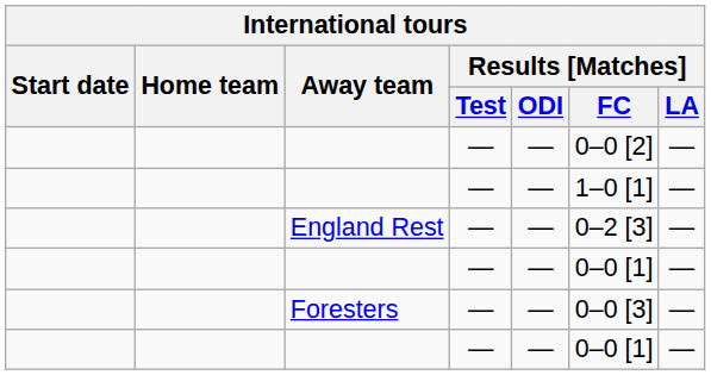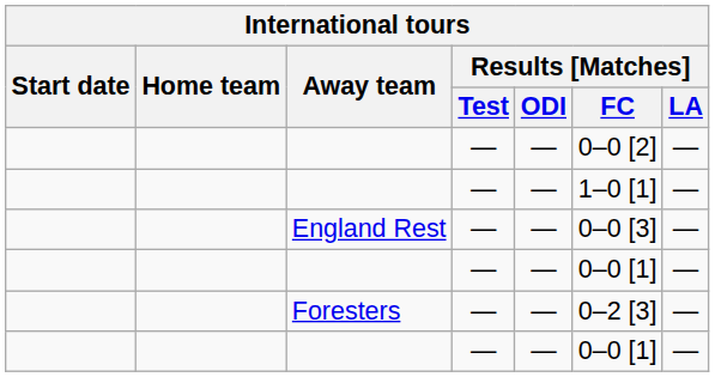 <table class="wikitable">
 <tr>
 <th colspan="7">International tours</th>
 </tr>
 <tr>
 <th rowspan="2">Start date</th>
 <th rowspan="2">Home team</th>
 <th rowspan="2">Away team</th>
 <th colspan="4">Results [Matches]</th>
 </tr>
 <tr>
 <th><a href='#'>Test</a></th>
 <th><a href='#'>ODI</a></th>
 <th><a href='#'>FC</a></th>
 <th><a href='#'>LA</a></th>
 </tr>
 <tr>
 <td><a href='#'></a></td>
 <td></td>
 <td></td>
 <td ; style="text-align:center">—</td>
 <td ; style="text-align:center">—</td>
 <td>0–0 [2]</td>
 <td ; style="text-align:center">—</td>
 </tr>
 <tr>
 <td><a href='#'></a></td>
 <td></td>
 <td></td>
 <td ; style="text-align:center">—</td>
 <td ; style="text-align:center">—</td>
 <td>1–0 [1]</td>
 <td ; style="text-align:center">—</td>
 </tr>
 <tr>
 <td><a href='#'></a></td>
 <td></td>
 <td><a href='#'>England Rest</a></td>
 <td ; style="text-align:center">—</td>
 <td ; style="text-align:center">—</td>
-<td>0–2 [3]</td>
+<td>0–0 [3]</td>
 <td ; style="text-align:center">—</td>
 </tr>
 <tr>
 <td><a href='#'></a></td>
 <td></td>
 <td></td>
 <td ; style="text-align:center">—</td>
 <td ; style="text-align:center">—</td>
 <td>0–0 [1]</td>
 <td ; style="text-align:center">—</td>
 </tr>
 <tr>
 <td><a href='#'></a></td>
 <td></td>
 <td><a href='#'>Foresters</a></td>
 <td ; style="text-align:center">—</td>
 <td ; style="text-align:center">—</td>
-<td>0–0 [3]</td>
+<td>0–2 [3]</td>
 <td ; style="text-align:center">—</td>
 </tr>
 <tr>
 <td><a href='#'></a></td>
 <td></td>
 <td></td>
 <td ; style="text-align:center">—</td>
 <td ; style="text-align:center">—</td>
 <td>0–0 [1]</td>
 <td ; style="text-align:center">—</td>
 </tr>
 </table>
